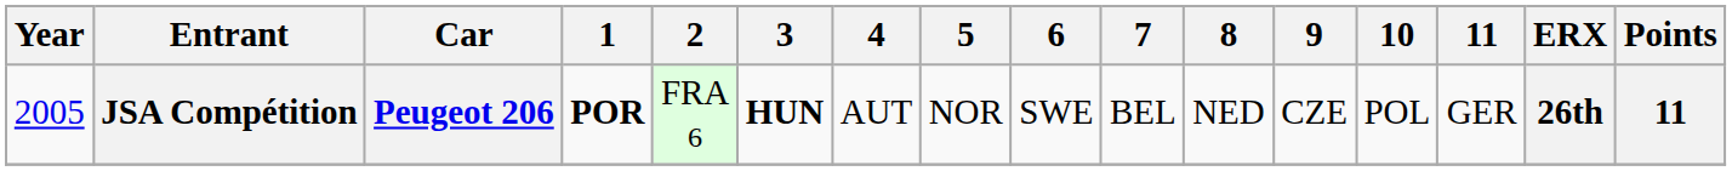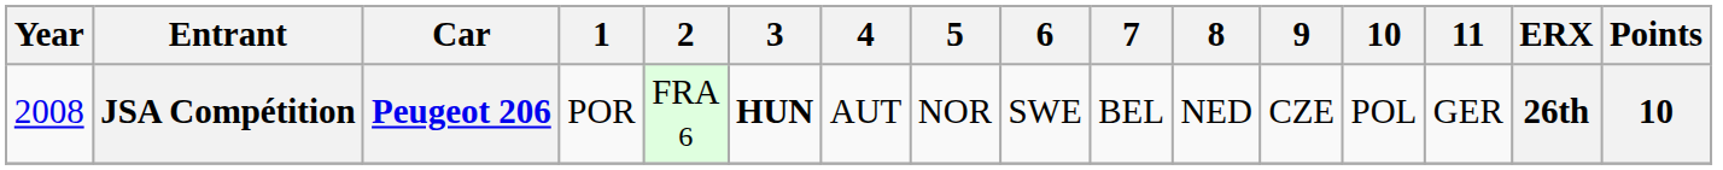 <table class="wikitable" border="1" style="text-align:center; font-size:90%;">
 <tr valign="top">
 <th>Year</th>
 <th>Entrant</th>
 <th>Car</th>
 <th>1</th>
 <th>2</th>
 <th>3</th>
 <th>4</th>
 <th>5</th>
 <th>6</th>
 <th>7</th>
 <th>8</th>
 <th>9</th>
 <th>10</th>
 <th>11</th>
 <th>ERX</th>
 <th>Points</th>
 </tr>
 <tr>
-<td><a href='#'>2005</a></td>
+<td><a href='#'>2008</a></td>
 <th>JSA Compétition</th>
 <th><a href='#'>Peugeot 206</a></th>
-<td><strong>POR<br><small></small></strong></td>
+<td>POR<br><small></small></td>
 <td style="background:#DFFFDF;">FRA<br><small>6</small></td>
 <td><strong>HUN<br><small></small></strong></td>
 <td>AUT<br><small></small></td>
 <td>NOR<br><small></small></td>
 <td>SWE<br><small></small></td>
 <td>BEL<br><small></small></td>
 <td>NED<br><small></small></td>
 <td>CZE<br><small></small></td>
 <td>POL<br><small></small></td>
 <td>GER<br><small></small></td>
 <th>26th</th>
-<th>11</th>
+<th>10</th>
 </tr>
 <tr>
 </tr>
 </table>
